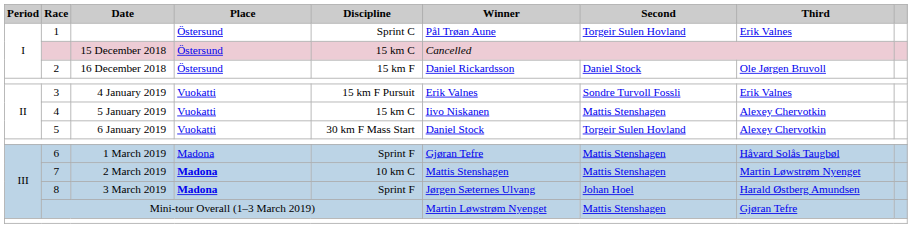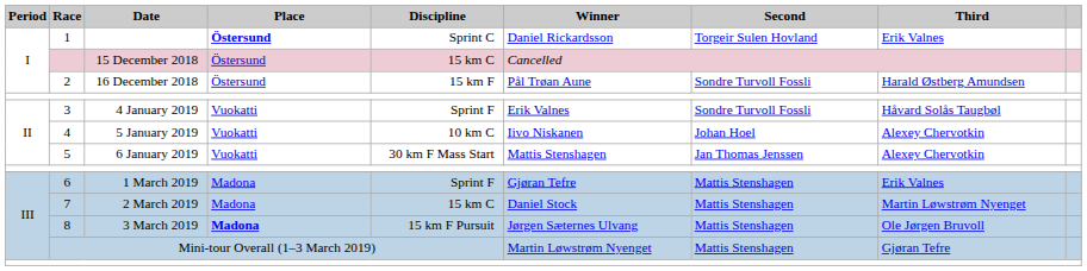 <table class="wikitable plainrowheaders" style="background:#fff; font-size:86%; line-height:16px; border:grey solid 1px; border-collapse:collapse;">
 <tr style="background:#ccc; text-align:center;">
 <th scope="col" style="background:#ccc; width=20 px;">Period</th>
 <th scope="col" style="background:#ccc; width=30 px;">Race</th>
 <th scope="col" style="background:#ccc; width:120px;">Date</th>
 <th scope="col" style="background:#ccc; width:160px;">Place</th>
 <th scope="col" style="background:#ccc; width:130px;">Discipline</th>
 <th scope="col" style="background:#ccc; width:185px;">Winner</th>
 <th scope="col" style="background:#ccc; width:185px;">Second</th>
 <th scope="col" style="background:#ccc; width:185px;">Third</th>
 <th scope="col" style="background:#ccc; width:10px;"></th>
 </tr>
 <tr>
 <td rowspan=3 align=center>I</td>
 <td align=center>1</td>
 <td align=right>  </td>
-<td> <a href='#'>Östersund</a></td>
+<td><strong> <a href='#'>Östersund</a></strong></td>
 <td align=right>Sprint C  </td>
-<td> <a href='#'>Pål Trøan Aune</a></td>
+<td> <a href='#'>Daniel Rickardsson</a></td>
 <td> <a href='#'>Torgeir Sulen Hovland</a></td>
 <td> <a href='#'>Erik Valnes</a></td>
 <td></td>
 </tr>
 <tr bgcolor="EDCCD5">
 <td align=center></td>
 <td align=right>15 December 2018  </td>
 <td> <a href='#'>Östersund</a></td>
 <td align=right>15 km C  </td>
 <td colspan=3><em>Cancelled</em></td>
 <td></td>
 </tr>
 <tr>
 <td align=center>2</td>
 <td align=right>16 December 2018  </td>
 <td> <a href='#'>Östersund</a></td>
 <td align=right>15 km F  </td>
-<td> <a href='#'>Daniel Rickardsson</a></td>
-<td> <a href='#'>Daniel Stock</a></td>
-<td> <a href='#'>Ole Jørgen Bruvoll</a></td>
+<td> <a href='#'>Pål Trøan Aune</a></td>
+<td> <a href='#'>Sondre Turvoll Fossli</a></td>
+<td> <a href='#'>Harald Østberg Amundsen</a></td>
 <td></td>
 </tr>
 <tr>
 <td colspan=9></td>
 </tr>
 <tr>
 <td rowspan=3 align=center>II</td>
 <td align=center>3</td>
 <td align=right>4 January 2019  </td>
 <td> <a href='#'>Vuokatti</a></td>
-<td align=right>15 km F Pursuit  </td>
+<td align=right>Sprint F  </td>
 <td> <a href='#'>Erik Valnes</a></td>
 <td> <a href='#'>Sondre Turvoll Fossli</a></td>
-<td> <a href='#'>Erik Valnes</a></td>
+<td> <a href='#'>Håvard Solås Taugbøl</a></td>
 <td></td>
 </tr>
 <tr>
 <td align=center>4</td>
 <td align=right>5 January 2019  </td>
 <td> <a href='#'>Vuokatti</a></td>
-<td align=right>15 km C  </td>
+<td align=right>10 km C  </td>
 <td> <a href='#'>Iivo Niskanen</a></td>
-<td> <a href='#'>Mattis Stenshagen</a></td>
+<td> <a href='#'>Johan Hoel</a></td>
 <td> <a href='#'>Alexey Chervotkin</a></td>
 <td></td>
 </tr>
 <tr>
 <td align=center>5</td>
 <td align=right>6 January 2019  </td>
 <td> <a href='#'>Vuokatti</a></td>
 <td align=right>30 km F Mass Start  </td>
-<td> <a href='#'>Daniel Stock</a></td>
-<td> <a href='#'>Torgeir Sulen Hovland</a></td>
+<td> <a href='#'>Mattis Stenshagen</a></td>
+<td> <a href='#'>Jan Thomas Jenssen</a></td>
 <td> <a href='#'>Alexey Chervotkin</a></td>
 <td></td>
 </tr>
 <tr>
 <td colspan=9></td>
 </tr>
 <tr bgcolor=#BCD4E6>
 <td rowspan=4 align=center>III</td>
 <td align=center>6</td>
 <td align=right>1 March 2019  </td>
 <td> <a href='#'>Madona</a></td>
 <td align=right>Sprint F  </td>
 <td> <a href='#'>Gjøran Tefre</a></td>
 <td> <a href='#'>Mattis Stenshagen</a></td>
-<td> <a href='#'>Håvard Solås Taugbøl</a></td>
+<td> <a href='#'>Erik Valnes</a></td>
 <td></td>
 </tr>
 <tr bgcolor=#BCD4E6>
 <td align=center>7</td>
 <td align=right>2 March 2019  </td>
-<td><strong> <a href='#'>Madona</a></strong></td>
-<td align=right>10 km C  </td>
-<td> <a href='#'>Mattis Stenshagen</a></td>
+<td> <a href='#'>Madona</a></td>
+<td align=right>15 km C  </td>
+<td> <a href='#'>Daniel Stock</a></td>
 <td> <a href='#'>Mattis Stenshagen</a></td>
 <td> <a href='#'>Martin Løwstrøm Nyenget</a></td>
 <td></td>
 </tr>
 <tr bgcolor=#BCD4E6>
 <td align=center>8</td>
 <td align=right>3 March 2019  </td>
 <td><strong> <a href='#'>Madona</a></strong></td>
-<td align=right>Sprint F  </td>
+<td align=right>15 km F Pursuit  </td>
 <td> <a href='#'>Jørgen Sæternes Ulvang</a></td>
-<td> <a href='#'>Johan Hoel</a></td>
-<td> <a href='#'>Harald Østberg Amundsen</a></td>
+<td> <a href='#'>Mattis Stenshagen</a></td>
+<td> <a href='#'>Ole Jørgen Bruvoll</a></td>
 <td></td>
 </tr>
 <tr bgcolor=#BCD4E6>
 <td colspan=4 align=center>Mini-tour Overall (1–3 March 2019)</td>
 <td> <a href='#'>Martin Løwstrøm Nyenget</a></td>
 <td> <a href='#'>Mattis Stenshagen</a></td>
 <td> <a href='#'>Gjøran Tefre</a></td>
 <td></td>
 </tr>
 <tr>
 <td colspan=10></td>
 </tr>
 </table>
